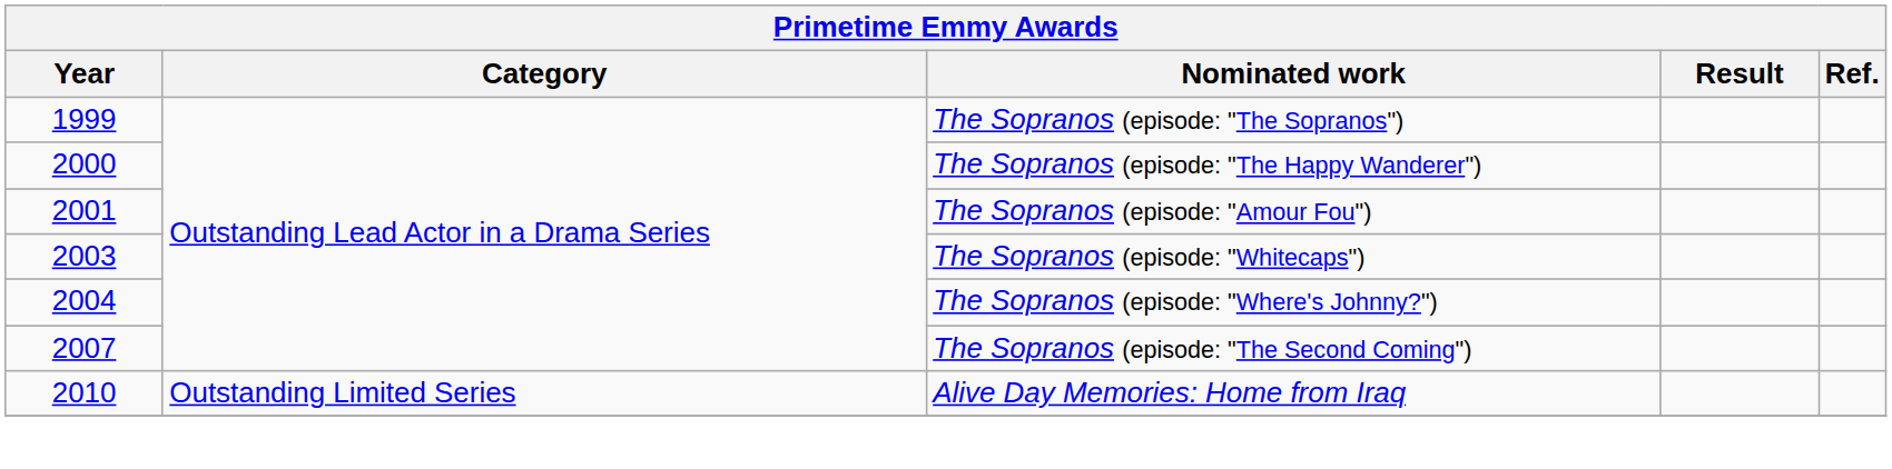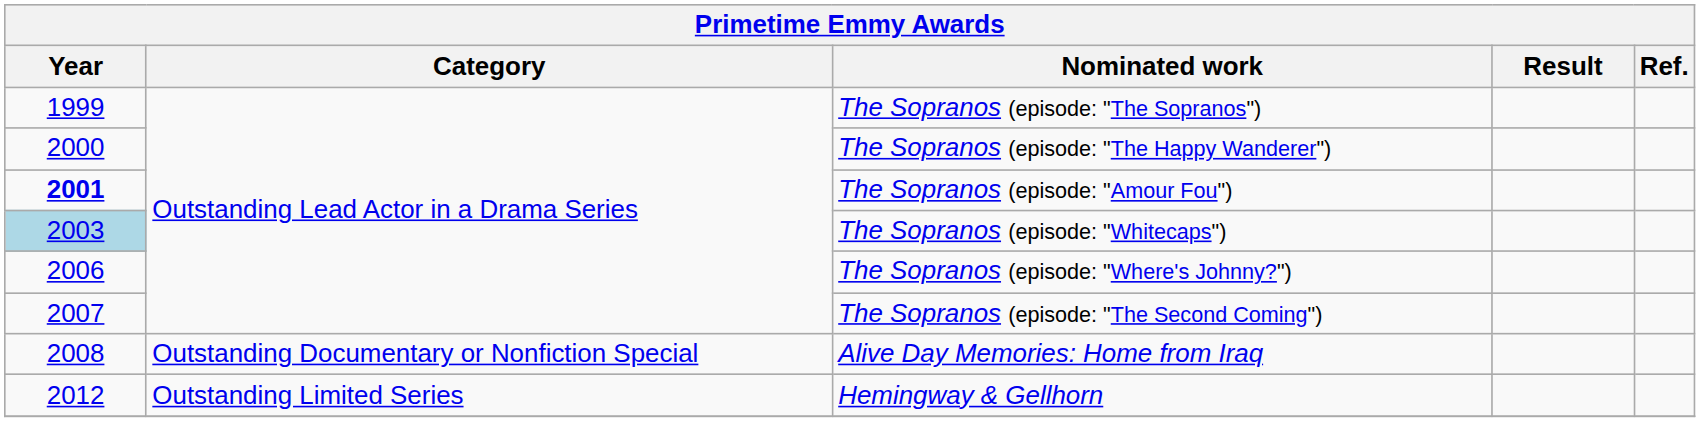 <table class=wikitable>
 <tr>
 <th colspan=5><a href='#'>Primetime Emmy Awards</a></th>
 </tr>
 <tr>
 <th scope="col" style="width:5em;">Year</th>
 <th scope="col" style="width:26em;">Category</th>
 <th scope="col" style="width:25em;">Nominated work</th>
 <th scope="col" style="width:5em;">Result</th>
 <th>Ref.</th>
 </tr>
 <tr>
 <td style="text-align:center;"><a href='#'>1999</a></td>
 <td rowspan="6"><a href='#'>Outstanding Lead Actor in a Drama Series</a></td>
 <td><em><a href='#'>The Sopranos</a></em> <small> (episode: "<a href='#'>The Sopranos</a>") </small></td>
 <td></td>
 <td style="text-align:center;"></td>
 </tr>
 <tr>
 <td style="text-align:center;"><a href='#'>2000</a></td>
 <td><em><a href='#'>The Sopranos</a></em> <small> (episode: "<a href='#'>The Happy Wanderer</a>") </small></td>
 <td></td>
 <td style="text-align:center;"></td>
 </tr>
 <tr>
-<td style="text-align:center;"><a href='#'>2001</a></td>
+<td style="text-align:center;"><strong><a href='#'>2001</a></strong></td>
 <td><em><a href='#'>The Sopranos</a></em> <small> (episode: "<a href='#'>Amour Fou</a>") </small></td>
 <td></td>
 <td style="text-align:center;"></td>
 </tr>
 <tr>
-<td style="text-align:center;"><a href='#'>2003</a></td>
+<td style="background: lightblue; text-align:center;"><a href='#'>2003</a></td>
 <td><em><a href='#'>The Sopranos</a></em> <small> (episode: "<a href='#'>Whitecaps</a>") </small></td>
 <td></td>
 <td style="text-align:center;"></td>
 </tr>
 <tr>
-<td style="text-align:center;"><a href='#'>2004</a></td>
+<td style="text-align:center;"><a href='#'>2006</a></td>
 <td><em><a href='#'>The Sopranos</a></em> <small> (episode: "<a href='#'>Where's Johnny?</a>") </small></td>
 <td></td>
 <td style="text-align:center;"></td>
 </tr>
 <tr>
 <td style="text-align:center;"><a href='#'>2007</a></td>
 <td><em><a href='#'>The Sopranos</a></em> <small> (episode: "<a href='#'>The Second Coming</a>") </small></td>
 <td></td>
 <td style="text-align:center;"></td>
 </tr>
 <tr>
-<td style="text-align:center;"><a href='#'>2010</a></td>
+<td style="text-align:center;"><a href='#'>2008</a></td>
+<td><a href='#'>Outstanding Documentary or Nonfiction Special</a></td>
+<td><em><a href='#'>Alive Day Memories: Home from Iraq</a></em></td>
+<td></td>
+<td style="text-align:center;"></td>
+</tr>
+<tr>
+<td style="text-align:center;"><a href='#'>2012</a></td>
 <td><a href='#'>Outstanding Limited Series</a></td>
-<td><em><a href='#'>Alive Day Memories: Home from Iraq</a></em></td>
+<td><em><a href='#'>Hemingway & Gellhorn</a></em></td>
 <td></td>
 <td style="text-align:center;"></td>
 </tr>
 <tr>
 </tr>
 </table>
